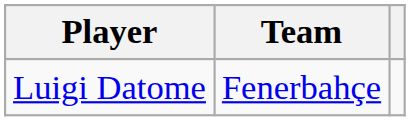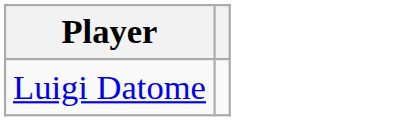 <table class="wikitable">
 <tr>
 <th>Player</th>
-<th>Team</th>
 <th></th>
 </tr>
 <tr>
 <td align=left> <a href='#'>Luigi Datome</a></td>
-<td><a href='#'>Fenerbahçe</a></td>
 <td></td>
 </tr>
 </table>
